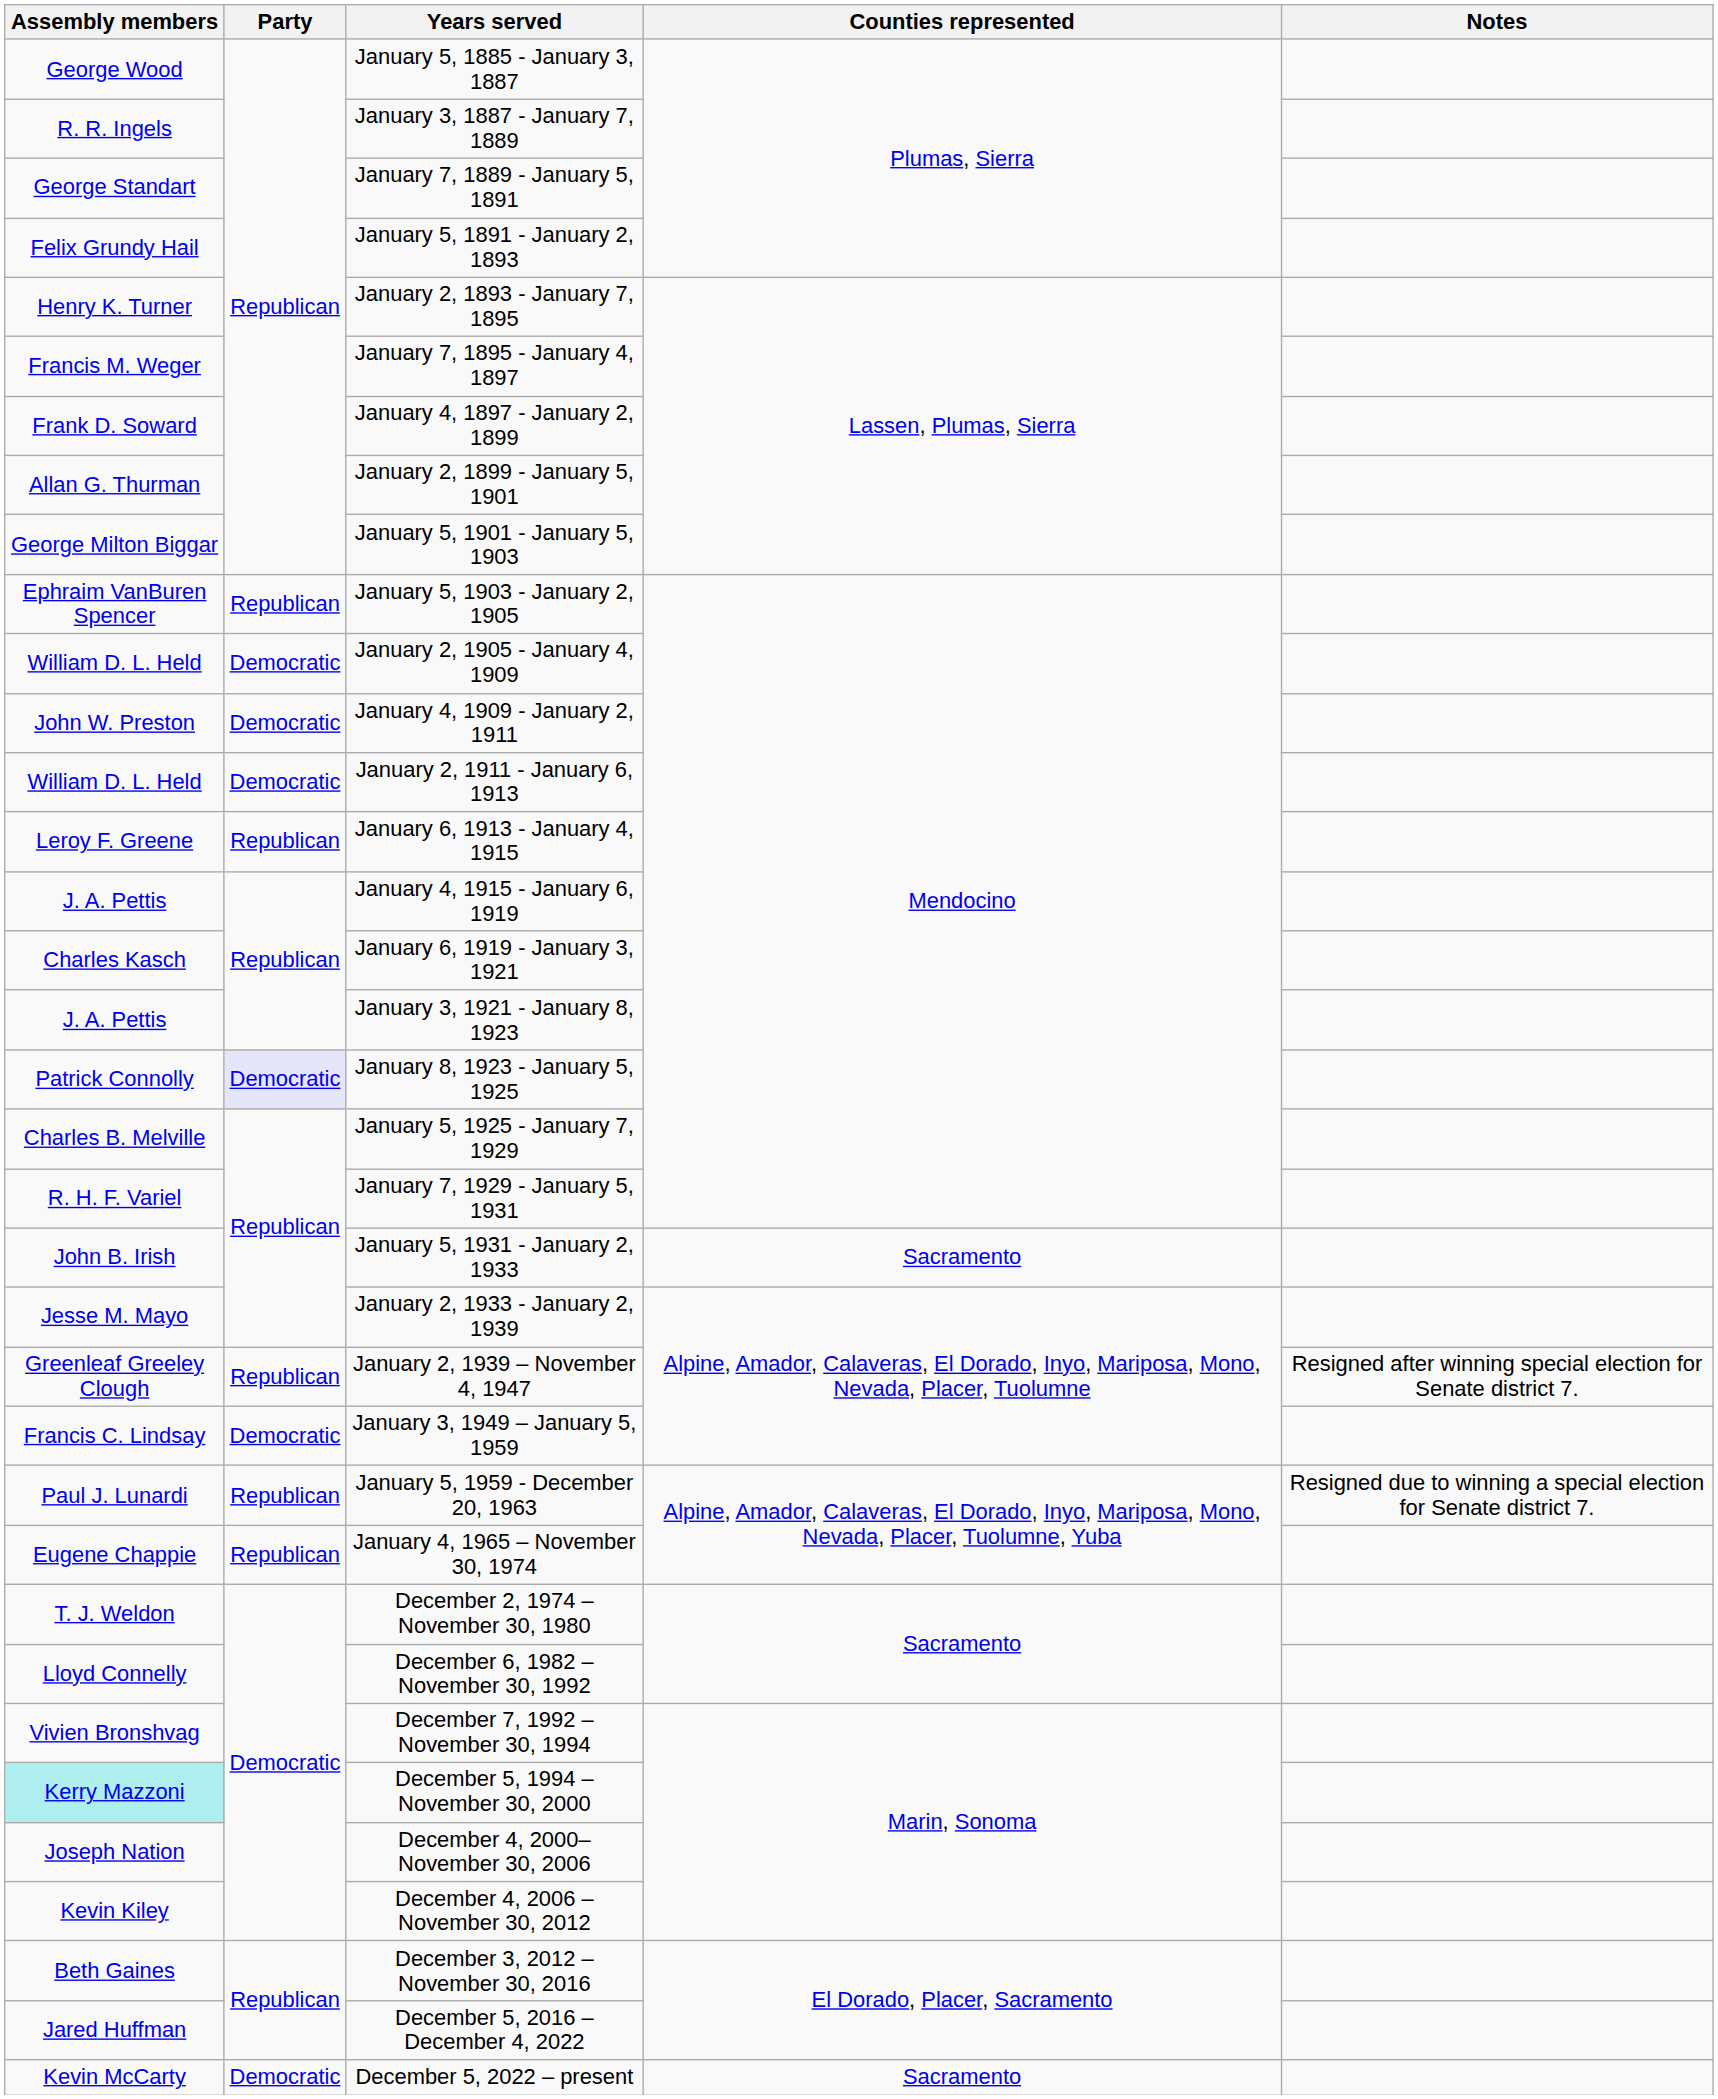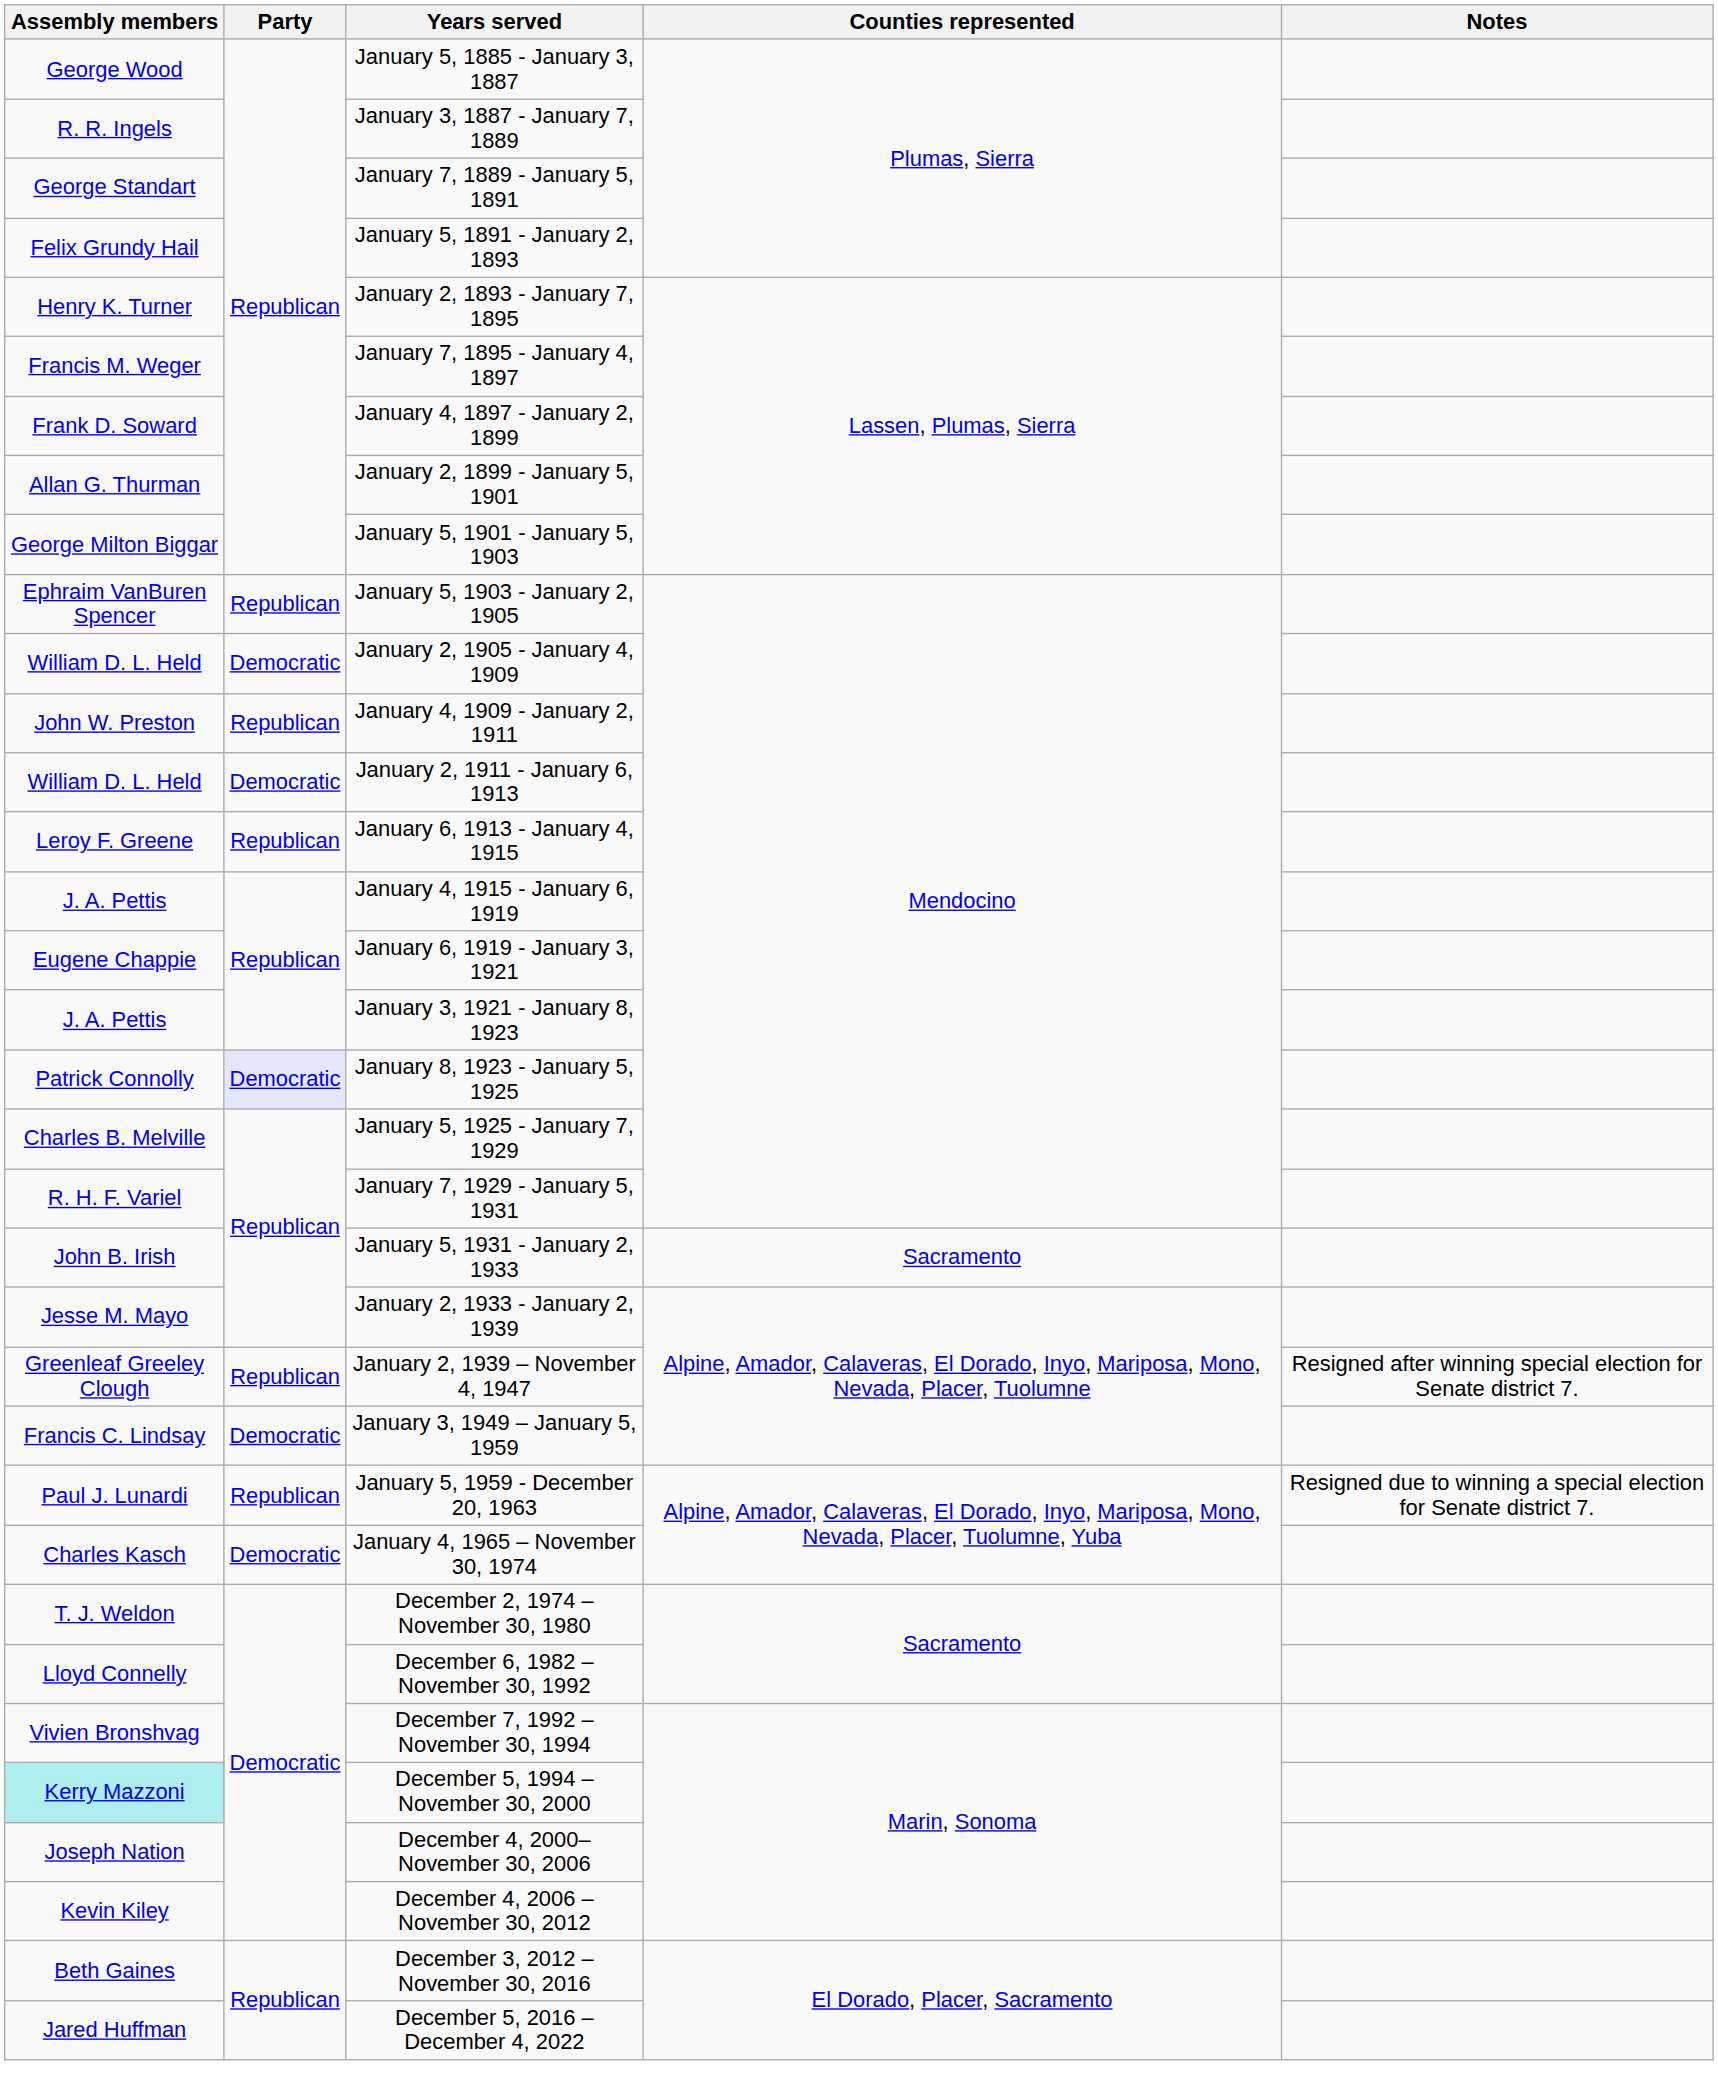 <table class=wikitable style="text-align:center">
 <tr>
 <th>Assembly members</th>
 <th>Party</th>
 <th>Years served</th>
 <th>Counties represented</th>
 <th>Notes</th>
 </tr>
 <tr>
 <td><a href='#'>George Wood</a></td>
 <td rowspan=9 ><a href='#'>Republican</a></td>
 <td>January 5, 1885 - January 3, 1887</td>
 <td rowspan=4><a href='#'>Plumas</a>, <a href='#'>Sierra</a></td>
 <td></td>
 </tr>
 <tr>
 <td><a href='#'>R. R. Ingels</a></td>
 <td>January 3, 1887 - January 7, 1889</td>
 <td></td>
 </tr>
 <tr>
 <td><a href='#'>George Standart</a></td>
 <td>January 7, 1889 - January 5, 1891</td>
 <td></td>
 </tr>
 <tr>
 <td><a href='#'>Felix Grundy Hail</a></td>
 <td>January 5, 1891 - January 2, 1893</td>
 <td></td>
 </tr>
 <tr>
 <td><a href='#'>Henry K. Turner</a></td>
 <td>January 2, 1893 - January 7, 1895</td>
 <td rowspan=5><a href='#'>Lassen</a>, <a href='#'>Plumas</a>, <a href='#'>Sierra</a></td>
 <td></td>
 </tr>
 <tr>
 <td><a href='#'>Francis M. Weger</a></td>
 <td>January 7, 1895 - January 4, 1897</td>
 <td></td>
 </tr>
 <tr>
 <td><a href='#'>Frank D. Soward</a></td>
 <td>January 4, 1897 - January 2, 1899</td>
 <td></td>
 </tr>
 <tr>
 <td><a href='#'>Allan G. Thurman</a></td>
 <td>January 2, 1899 - January 5, 1901</td>
 <td></td>
 </tr>
 <tr>
 <td><a href='#'>George Milton Biggar</a></td>
 <td>January 5, 1901 - January 5, 1903</td>
 <td></td>
 </tr>
 <tr>
 <td><a href='#'>Ephraim VanBuren Spencer</a></td>
 <td><a href='#'>Republican</a></td>
 <td>January 5, 1903 - January 2, 1905</td>
 <td rowspan=11><a href='#'>Mendocino</a></td>
 <td></td>
 </tr>
 <tr>
 <td><a href='#'>William D. L. Held</a></td>
 <td><a href='#'>Democratic</a></td>
 <td>January 2, 1905 - January 4, 1909</td>
 <td></td>
 </tr>
 <tr>
 <td><a href='#'>John W. Preston</a></td>
-<td><a href='#'>Democratic</a></td>
+<td><a href='#'>Republican</a></td>
 <td>January 4, 1909 - January 2, 1911</td>
 <td></td>
 </tr>
 <tr>
 <td><a href='#'>William D. L. Held</a></td>
 <td><a href='#'>Democratic</a></td>
 <td>January 2, 1911 - January 6, 1913</td>
 <td></td>
 </tr>
 <tr>
 <td><a href='#'>Leroy F. Greene</a></td>
 <td><a href='#'>Republican</a></td>
 <td>January 6, 1913 - January 4, 1915</td>
 <td></td>
 </tr>
 <tr>
 <td><a href='#'>J. A. Pettis</a></td>
 <td rowspan=3 ><a href='#'>Republican</a></td>
 <td>January 4, 1915 - January 6, 1919</td>
 <td></td>
 </tr>
 <tr>
-<td><a href='#'>Charles Kasch</a></td>
+<td><a href='#'>Eugene Chappie</a></td>
 <td>January 6, 1919 - January 3, 1921</td>
 <td></td>
 </tr>
 <tr>
 <td><a href='#'>J. A. Pettis</a></td>
 <td>January 3, 1921 - January 8, 1923</td>
 <td></td>
 </tr>
 <tr>
 <td><a href='#'>Patrick Connolly</a></td>
 <td style="background: lavender;"><a href='#'>Democratic</a></td>
 <td>January 8, 1923 - January 5, 1925</td>
 <td></td>
 </tr>
 <tr>
 <td><a href='#'>Charles B. Melville</a></td>
 <td rowspan=4 ><a href='#'>Republican</a></td>
 <td>January 5, 1925 - January 7, 1929</td>
 <td></td>
 </tr>
 <tr>
 <td><a href='#'>R. H. F. Variel</a></td>
 <td>January 7, 1929 - January 5, 1931</td>
 <td></td>
 </tr>
 <tr>
 <td><a href='#'>John B. Irish</a></td>
 <td>January 5, 1931 - January 2, 1933</td>
 <td><a href='#'>Sacramento</a></td>
 <td></td>
 </tr>
 <tr>
 <td><a href='#'>Jesse M. Mayo</a></td>
 <td>January 2, 1933 - January 2, 1939</td>
 <td rowspan=3><a href='#'>Alpine</a>, <a href='#'>Amador</a>, <a href='#'>Calaveras</a>, <a href='#'>El Dorado</a>, <a href='#'>Inyo</a>, <a href='#'>Mariposa</a>, <a href='#'>Mono</a>, <a href='#'>Nevada</a>, <a href='#'>Placer</a>, <a href='#'>Tuolumne</a></td>
 <td></td>
 </tr>
 <tr>
 <td><a href='#'>Greenleaf Greeley Clough</a></td>
 <td><a href='#'>Republican</a></td>
 <td>January 2, 1939 – November 4, 1947</td>
 <td>Resigned after winning special election for Senate district 7.</td>
 </tr>
 <tr>
 <td><a href='#'>Francis C. Lindsay</a></td>
 <td><a href='#'>Democratic</a></td>
 <td>January 3, 1949 – January 5, 1959</td>
 <td></td>
 </tr>
 <tr>
 <td><a href='#'>Paul J. Lunardi</a></td>
 <td><a href='#'>Republican</a></td>
 <td>January 5, 1959 - December 20, 1963</td>
 <td rowspan=2><a href='#'>Alpine</a>, <a href='#'>Amador</a>, <a href='#'>Calaveras</a>, <a href='#'>El Dorado</a>, <a href='#'>Inyo</a>, <a href='#'>Mariposa</a>, <a href='#'>Mono</a>, <a href='#'>Nevada</a>, <a href='#'>Placer</a>, <a href='#'>Tuolumne</a>, <a href='#'>Yuba</a></td>
 <td>Resigned due to winning a special election for Senate district 7.</td>
 </tr>
 <tr>
-<td><a href='#'>Eugene Chappie</a></td>
-<td><a href='#'>Republican</a></td>
+<td><a href='#'>Charles Kasch</a></td>
+<td><a href='#'>Democratic</a></td>
 <td>January 4, 1965 – November 30, 1974</td>
 <td></td>
 </tr>
 <tr>
 <td><a href='#'>T. J. Weldon</a></td>
 <td rowspan=6 ><a href='#'>Democratic</a></td>
 <td>December 2, 1974 – November 30, 1980</td>
 <td rowspan=2><a href='#'>Sacramento</a></td>
 <td></td>
 </tr>
 <tr>
 <td><a href='#'>Lloyd Connelly</a></td>
 <td>December 6, 1982 – November 30, 1992</td>
 <td></td>
 </tr>
 <tr>
 <td><a href='#'>Vivien Bronshvag</a></td>
 <td>December 7, 1992 – November 30, 1994</td>
 <td rowspan=4><a href='#'>Marin</a>, <a href='#'>Sonoma</a></td>
 <td></td>
 </tr>
 <tr>
 <td style="background: paleturquoise;"><a href='#'>Kerry Mazzoni</a></td>
 <td>December 5, 1994 – November 30, 2000</td>
 <td></td>
 </tr>
 <tr>
 <td><a href='#'>Joseph Nation</a></td>
 <td>December 4, 2000– November 30, 2006</td>
 <td></td>
 </tr>
 <tr>
 <td><a href='#'>Kevin Kiley</a></td>
 <td>December 4, 2006 – November 30, 2012</td>
 <td></td>
 </tr>
 <tr>
 <td><a href='#'>Beth Gaines</a></td>
 <td rowspan=2 ><a href='#'>Republican</a></td>
 <td>December 3, 2012 – November 30, 2016</td>
 <td rowspan=2><a href='#'>El Dorado</a>, <a href='#'>Placer</a>, <a href='#'>Sacramento</a></td>
 <td></td>
 </tr>
 <tr>
 <td><a href='#'>Jared Huffman</a></td>
 <td>December 5, 2016 – December 4, 2022</td>
 <td></td>
 </tr>
-<tr>
-<td><a href='#'>Kevin McCarty</a></td>
-<td><a href='#'>Democratic</a></td>
-<td>December 5, 2022 – present</td>
-<td><a href='#'>Sacramento</a></td>
-<td></td>
-</tr>
 </table>
